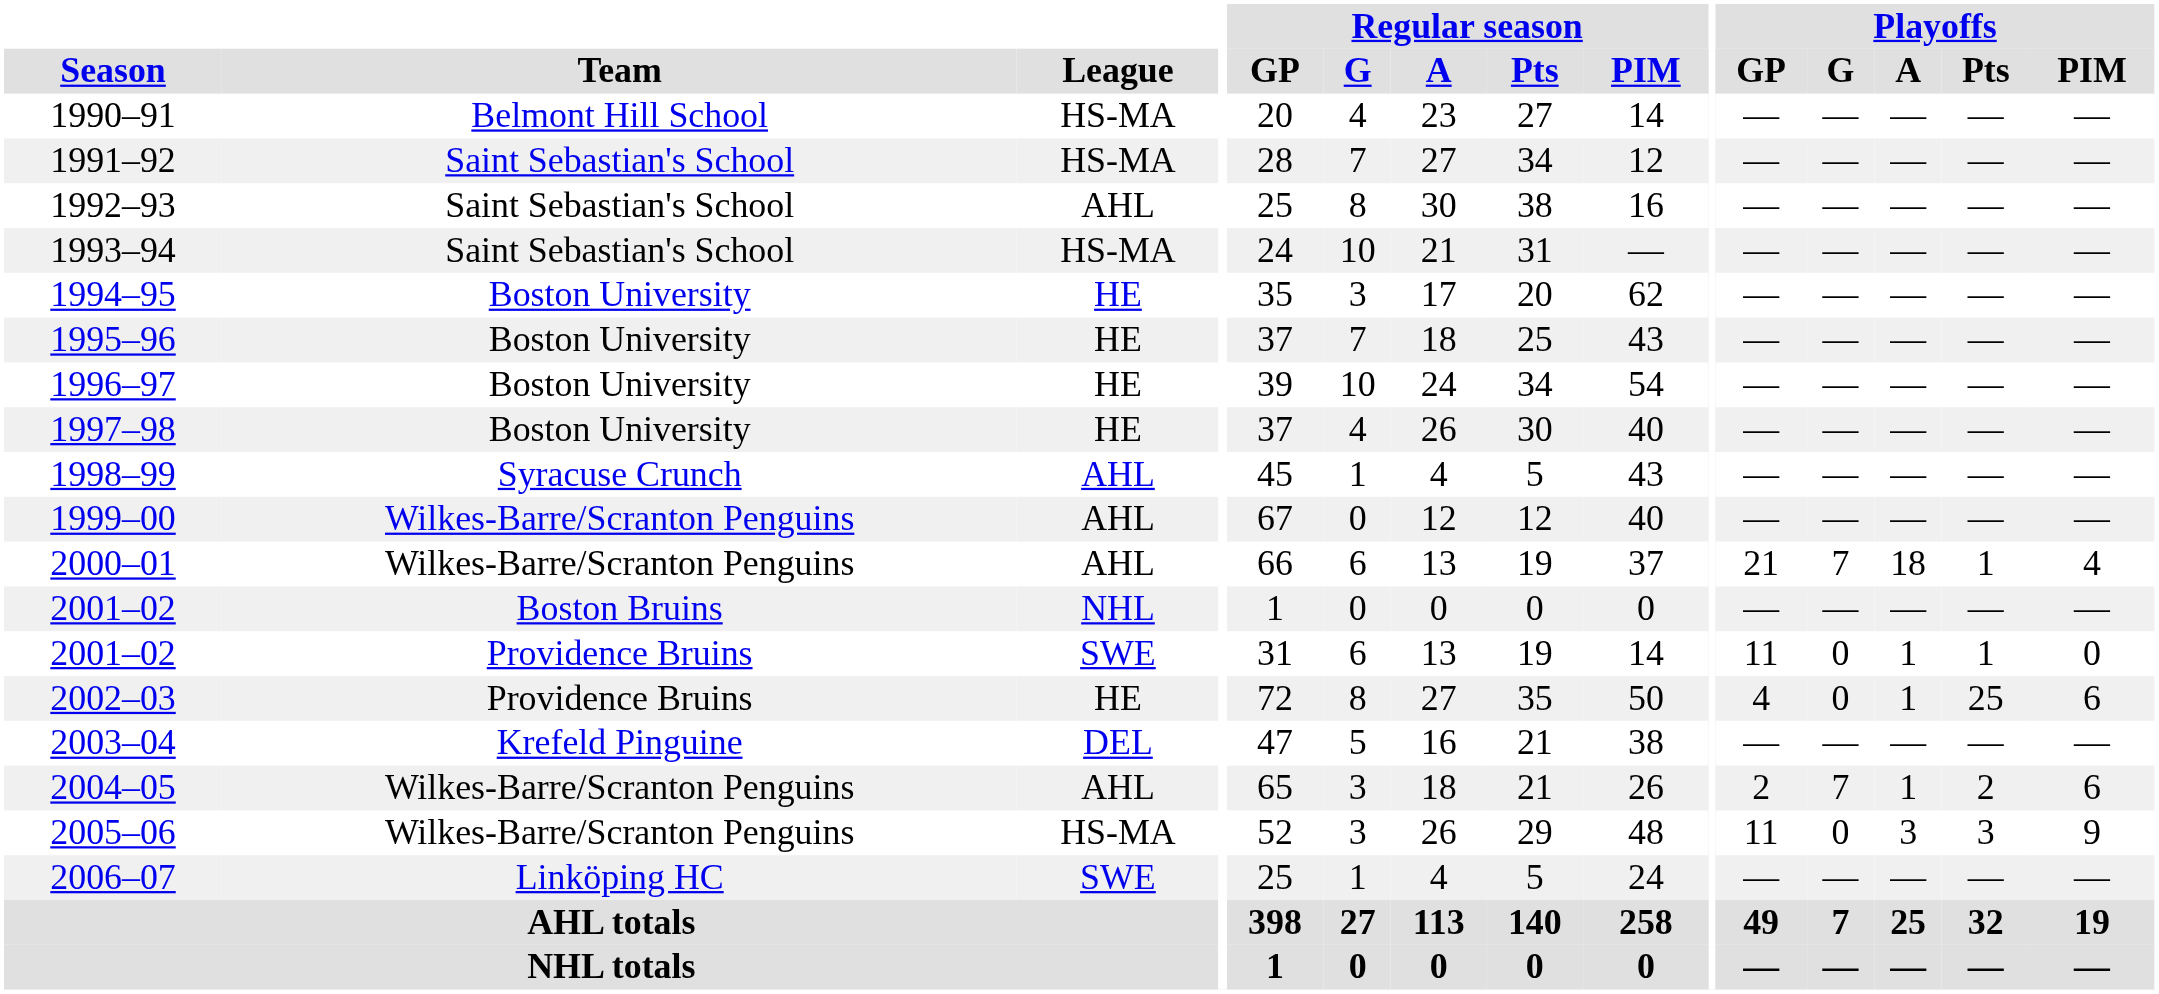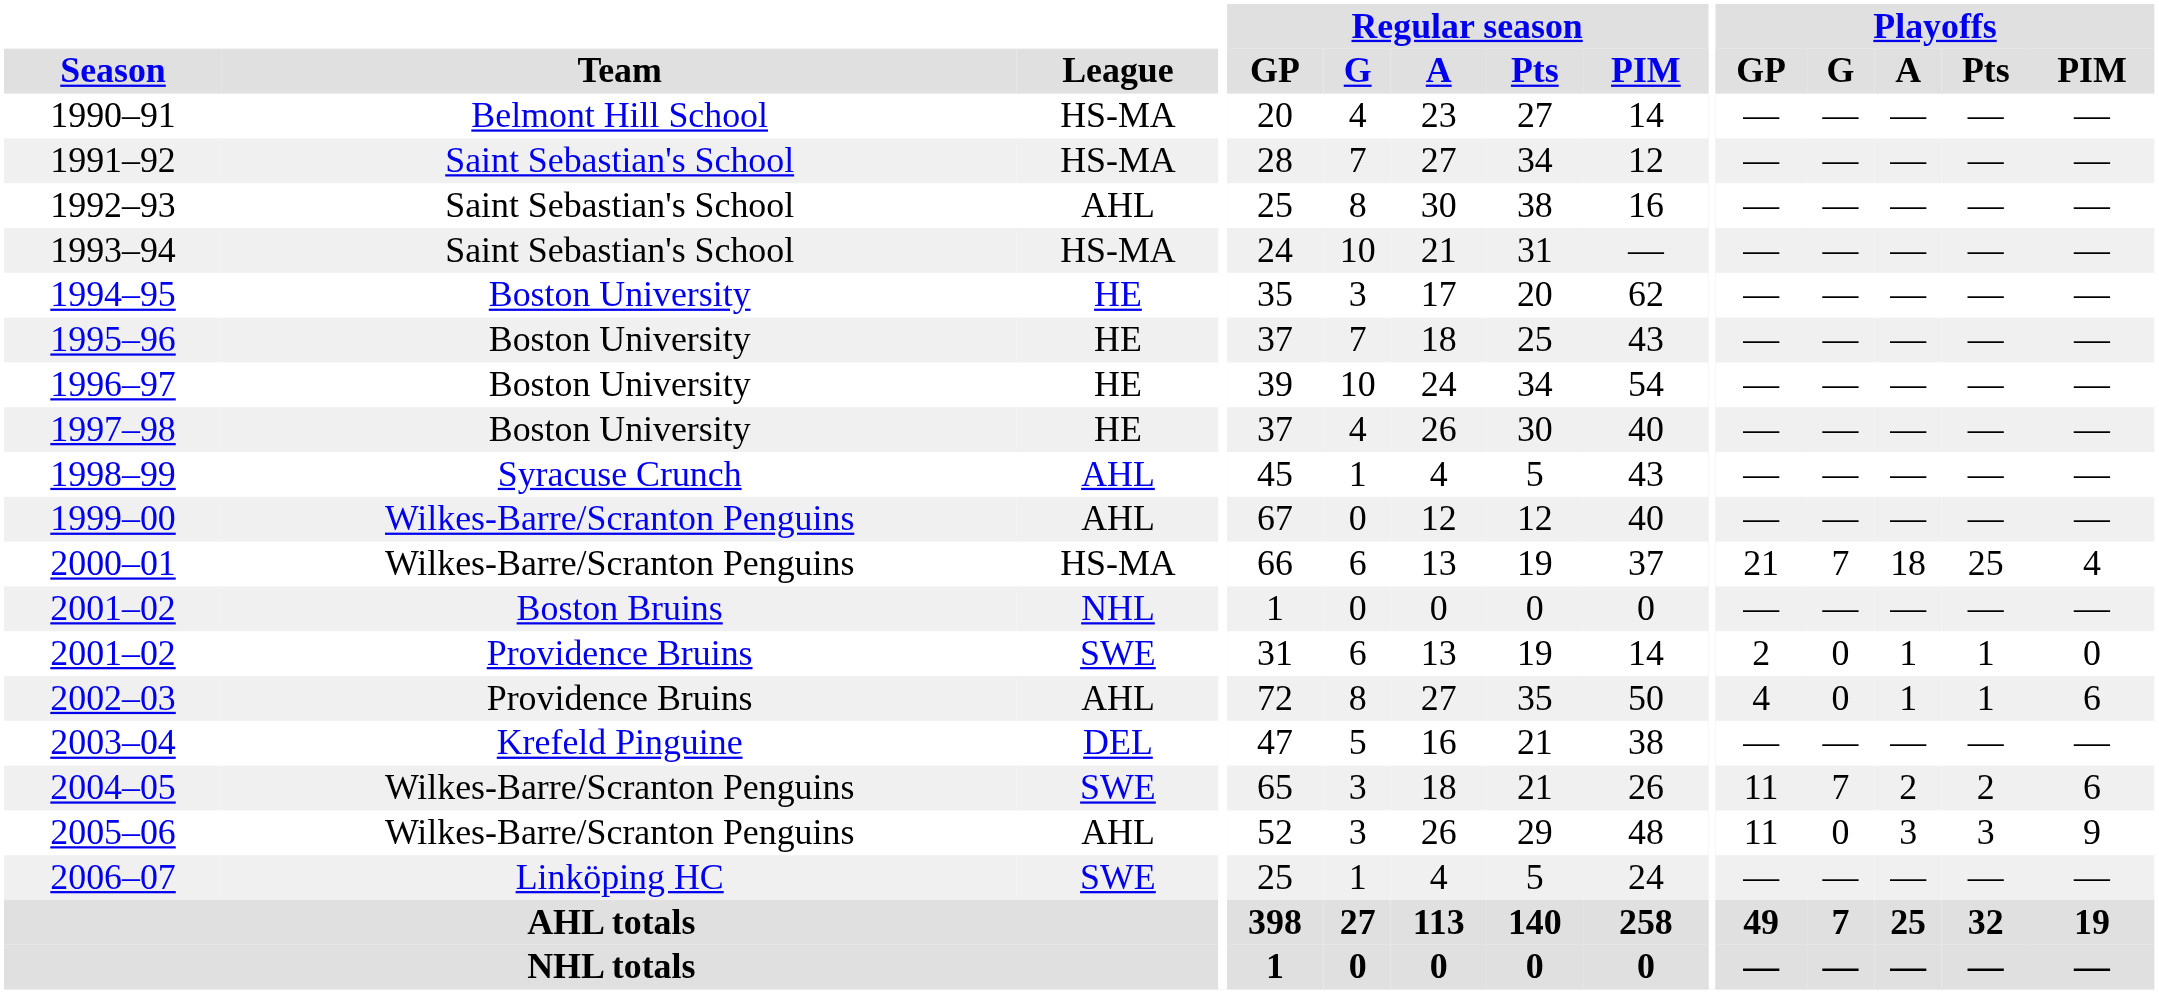 <table border="0" cellpadding="1" cellspacing="0" style="text-align:center; width:60em">
 <tr bgcolor="#e0e0e0">
 <th colspan="3" bgcolor="#ffffff"></th>
 <th rowspan="100" bgcolor="#ffffff"></th>
 <th colspan="5"><a href='#'>Regular season</a></th>
 <th rowspan="100" bgcolor="#ffffff"></th>
 <th colspan="5"><a href='#'>Playoffs</a></th>
 </tr>
 <tr bgcolor="#e0e0e0">
 <th><a href='#'>Season</a></th>
 <th>Team</th>
 <th>League</th>
 <th>GP</th>
 <th><a href='#'>G</a></th>
 <th><a href='#'>A</a></th>
 <th><a href='#'>Pts</a></th>
 <th><a href='#'>PIM</a></th>
 <th>GP</th>
 <th>G</th>
 <th>A</th>
 <th>Pts</th>
 <th>PIM</th>
 </tr>
 <tr>
 <td>1990–91</td>
 <td><a href='#'>Belmont Hill School</a></td>
 <td>HS-MA</td>
 <td>20</td>
 <td>4</td>
 <td>23</td>
 <td>27</td>
 <td>14</td>
 <td>—</td>
 <td>—</td>
 <td>—</td>
 <td>—</td>
 <td>—</td>
 </tr>
 <tr bgcolor="#f0f0f0">
 <td>1991–92</td>
 <td><a href='#'>Saint Sebastian's School</a></td>
 <td>HS-MA</td>
 <td>28</td>
 <td>7</td>
 <td>27</td>
 <td>34</td>
 <td>12</td>
 <td>—</td>
 <td>—</td>
 <td>—</td>
 <td>—</td>
 <td>—</td>
 </tr>
 <tr>
 <td>1992–93</td>
 <td>Saint Sebastian's School</td>
 <td>AHL</td>
 <td>25</td>
 <td>8</td>
 <td>30</td>
 <td>38</td>
 <td>16</td>
 <td>—</td>
 <td>—</td>
 <td>—</td>
 <td>—</td>
 <td>—</td>
 </tr>
 <tr bgcolor="#f0f0f0">
 <td>1993–94</td>
 <td>Saint Sebastian's School</td>
 <td>HS-MA</td>
 <td>24</td>
 <td>10</td>
 <td>21</td>
 <td>31</td>
 <td>—</td>
 <td>—</td>
 <td>—</td>
 <td>—</td>
 <td>—</td>
 <td>—</td>
 </tr>
 <tr>
 <td><a href='#'>1994–95</a></td>
 <td><a href='#'>Boston University</a></td>
 <td><a href='#'>HE</a></td>
 <td>35</td>
 <td>3</td>
 <td>17</td>
 <td>20</td>
 <td>62</td>
 <td>—</td>
 <td>—</td>
 <td>—</td>
 <td>—</td>
 <td>—</td>
 </tr>
 <tr bgcolor="#f0f0f0">
 <td><a href='#'>1995–96</a></td>
 <td>Boston University</td>
 <td>HE</td>
 <td>37</td>
 <td>7</td>
 <td>18</td>
 <td>25</td>
 <td>43</td>
 <td>—</td>
 <td>—</td>
 <td>—</td>
 <td>—</td>
 <td>—</td>
 </tr>
 <tr>
 <td><a href='#'>1996–97</a></td>
 <td>Boston University</td>
 <td>HE</td>
 <td>39</td>
 <td>10</td>
 <td>24</td>
 <td>34</td>
 <td>54</td>
 <td>—</td>
 <td>—</td>
 <td>—</td>
 <td>—</td>
 <td>—</td>
 </tr>
 <tr bgcolor="#f0f0f0">
 <td><a href='#'>1997–98</a></td>
 <td>Boston University</td>
 <td>HE</td>
 <td>37</td>
 <td>4</td>
 <td>26</td>
 <td>30</td>
 <td>40</td>
 <td>—</td>
 <td>—</td>
 <td>—</td>
 <td>—</td>
 <td>—</td>
 </tr>
 <tr>
 <td><a href='#'>1998–99</a></td>
 <td><a href='#'>Syracuse Crunch</a></td>
 <td><a href='#'>AHL</a></td>
 <td>45</td>
 <td>1</td>
 <td>4</td>
 <td>5</td>
 <td>43</td>
 <td>—</td>
 <td>—</td>
 <td>—</td>
 <td>—</td>
 <td>—</td>
 </tr>
 <tr bgcolor="#f0f0f0">
 <td><a href='#'>1999–00</a></td>
 <td><a href='#'>Wilkes-Barre/Scranton Penguins</a></td>
 <td>AHL</td>
 <td>67</td>
 <td>0</td>
 <td>12</td>
 <td>12</td>
 <td>40</td>
 <td>—</td>
 <td>—</td>
 <td>—</td>
 <td>—</td>
 <td>—</td>
 </tr>
 <tr>
 <td><a href='#'>2000–01</a></td>
 <td>Wilkes-Barre/Scranton Penguins</td>
-<td>AHL</td>
+<td>HS-MA</td>
 <td>66</td>
 <td>6</td>
 <td>13</td>
 <td>19</td>
 <td>37</td>
 <td>21</td>
 <td>7</td>
 <td>18</td>
-<td>1</td>
+<td>25</td>
 <td>4</td>
 </tr>
 <tr bgcolor="#f0f0f0">
 <td><a href='#'>2001–02</a></td>
 <td><a href='#'>Boston Bruins</a></td>
 <td><a href='#'>NHL</a></td>
 <td>1</td>
 <td>0</td>
 <td>0</td>
 <td>0</td>
 <td>0</td>
 <td>—</td>
 <td>—</td>
 <td>—</td>
 <td>—</td>
 <td>—</td>
 </tr>
 <tr>
 <td><a href='#'>2001–02</a></td>
 <td><a href='#'>Providence Bruins</a></td>
 <td><a href='#'>SWE</a></td>
 <td>31</td>
 <td>6</td>
 <td>13</td>
 <td>19</td>
 <td>14</td>
-<td>11</td>
+<td>2</td>
 <td>0</td>
 <td>1</td>
 <td>1</td>
 <td>0</td>
 </tr>
 <tr bgcolor="#f0f0f0">
 <td><a href='#'>2002–03</a></td>
 <td>Providence Bruins</td>
-<td>HE</td>
+<td>AHL</td>
 <td>72</td>
 <td>8</td>
 <td>27</td>
 <td>35</td>
 <td>50</td>
 <td>4</td>
 <td>0</td>
 <td>1</td>
-<td>25</td>
+<td>1</td>
 <td>6</td>
 </tr>
 <tr>
 <td><a href='#'>2003–04</a></td>
 <td><a href='#'>Krefeld Pinguine</a></td>
 <td><a href='#'>DEL</a></td>
 <td>47</td>
 <td>5</td>
 <td>16</td>
 <td>21</td>
 <td>38</td>
 <td>—</td>
 <td>—</td>
 <td>—</td>
 <td>—</td>
 <td>—</td>
 </tr>
 <tr bgcolor="#f0f0f0">
 <td><a href='#'>2004–05</a></td>
 <td>Wilkes-Barre/Scranton Penguins</td>
-<td>AHL</td>
+<td><a href='#'>SWE</a></td>
 <td>65</td>
 <td>3</td>
 <td>18</td>
 <td>21</td>
 <td>26</td>
+<td>11</td>
+<td>7</td>
 <td>2</td>
-<td>7</td>
-<td>1</td>
 <td>2</td>
 <td>6</td>
 </tr>
 <tr>
 <td><a href='#'>2005–06</a></td>
 <td>Wilkes-Barre/Scranton Penguins</td>
-<td>HS-MA</td>
+<td>AHL</td>
 <td>52</td>
 <td>3</td>
 <td>26</td>
 <td>29</td>
 <td>48</td>
 <td>11</td>
 <td>0</td>
 <td>3</td>
 <td>3</td>
 <td>9</td>
 </tr>
 <tr bgcolor="#f0f0f0">
 <td><a href='#'>2006–07</a></td>
 <td><a href='#'>Linköping HC</a></td>
 <td><a href='#'>SWE</a></td>
 <td>25</td>
 <td>1</td>
 <td>4</td>
 <td>5</td>
 <td>24</td>
 <td>—</td>
 <td>—</td>
 <td>—</td>
 <td>—</td>
 <td>—</td>
 </tr>
 <tr bgcolor="#e0e0e0">
 <th colspan="3">AHL totals</th>
 <th>398</th>
 <th>27</th>
 <th>113</th>
 <th>140</th>
 <th>258</th>
 <th>49</th>
 <th>7</th>
 <th>25</th>
 <th>32</th>
 <th>19</th>
 </tr>
 <tr bgcolor="#e0e0e0">
 <th colspan="3">NHL totals</th>
 <th>1</th>
 <th>0</th>
 <th>0</th>
 <th>0</th>
 <th>0</th>
 <th>—</th>
 <th>—</th>
 <th>—</th>
 <th>—</th>
 <th>—</th>
 </tr>
 </table>
